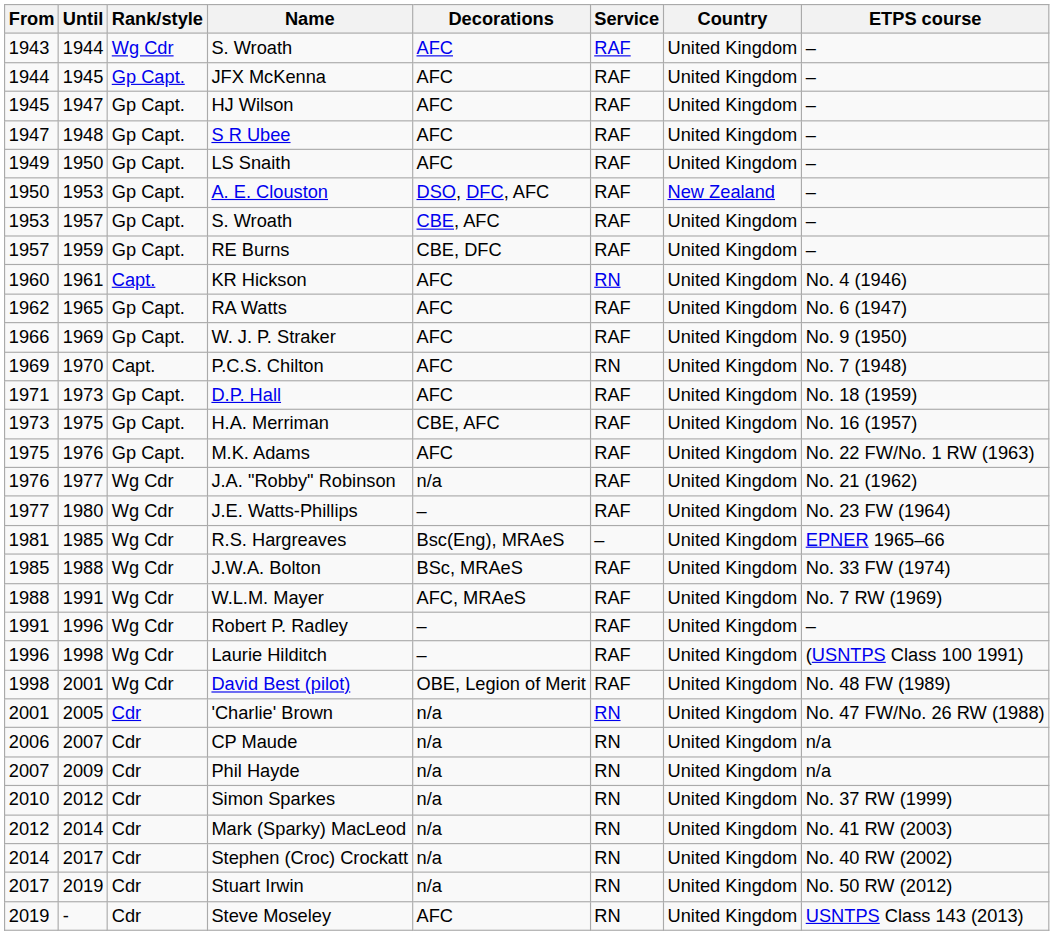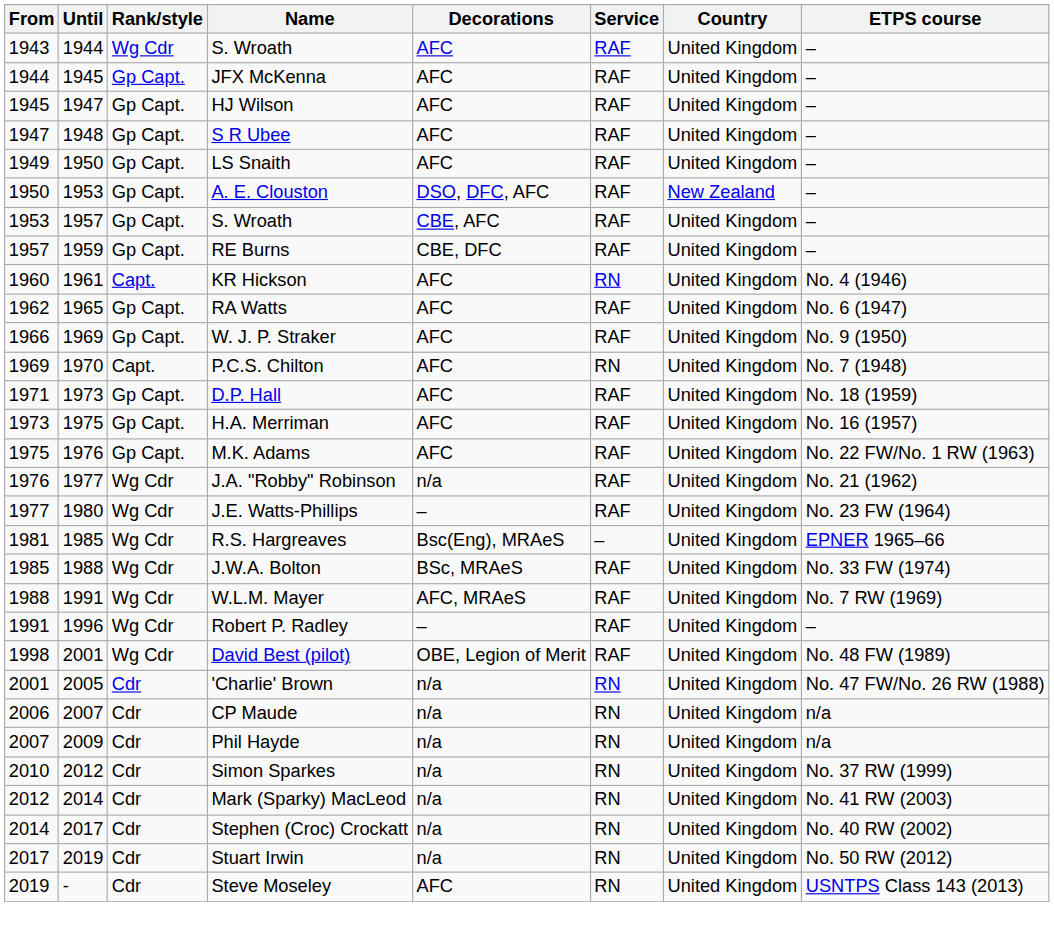 <table class="wikitable">
 <tr>
 <th>From</th>
 <th>Until</th>
 <th>Rank/style</th>
 <th>Name</th>
 <th>Decorations</th>
 <th>Service</th>
 <th>Country</th>
 <th>ETPS course</th>
 </tr>
 <tr>
 <td>1943</td>
 <td>1944</td>
 <td><a href='#'>Wg Cdr</a></td>
 <td>S. Wroath</td>
 <td><a href='#'>AFC</a></td>
 <td><a href='#'>RAF</a></td>
 <td>United Kingdom</td>
 <td>–</td>
 </tr>
 <tr>
 <td>1944</td>
 <td>1945</td>
 <td><a href='#'>Gp Capt.</a></td>
 <td>JFX McKenna</td>
 <td>AFC</td>
 <td>RAF</td>
 <td>United Kingdom</td>
 <td>–</td>
 </tr>
 <tr>
 <td>1945</td>
 <td>1947</td>
 <td>Gp Capt.</td>
 <td>HJ Wilson</td>
 <td>AFC</td>
 <td>RAF</td>
 <td>United Kingdom</td>
 <td>–</td>
 </tr>
 <tr>
 <td>1947</td>
 <td>1948</td>
 <td>Gp Capt.</td>
 <td><a href='#'>S R Ubee</a></td>
 <td>AFC</td>
 <td>RAF</td>
 <td>United Kingdom</td>
 <td>–</td>
 </tr>
 <tr>
 <td>1949</td>
 <td>1950</td>
 <td>Gp Capt.</td>
 <td>LS Snaith</td>
 <td>AFC</td>
 <td>RAF</td>
 <td>United Kingdom</td>
 <td>–</td>
 </tr>
 <tr>
 <td>1950</td>
 <td>1953</td>
 <td>Gp Capt.</td>
 <td><a href='#'>A. E. Clouston</a></td>
 <td><a href='#'>DSO</a>, <a href='#'>DFC</a>, AFC</td>
 <td>RAF</td>
 <td><a href='#'>New Zealand</a></td>
 <td>–</td>
 </tr>
 <tr>
 <td>1953</td>
 <td>1957</td>
 <td>Gp Capt.</td>
 <td>S. Wroath</td>
 <td><a href='#'>CBE</a>, AFC</td>
 <td>RAF</td>
 <td>United Kingdom</td>
 <td>–</td>
 </tr>
 <tr>
 <td>1957</td>
 <td>1959</td>
 <td>Gp Capt.</td>
 <td>RE Burns</td>
 <td>CBE, DFC</td>
 <td>RAF</td>
 <td>United Kingdom</td>
 <td>–</td>
 </tr>
 <tr>
 <td>1960</td>
 <td>1961</td>
 <td><a href='#'>Capt.</a></td>
 <td>KR Hickson</td>
 <td>AFC</td>
 <td><a href='#'>RN</a></td>
 <td>United Kingdom</td>
 <td>No. 4 (1946)</td>
 </tr>
 <tr>
 <td>1962</td>
 <td>1965</td>
 <td>Gp Capt.</td>
 <td>RA Watts</td>
 <td>AFC</td>
 <td>RAF</td>
 <td>United Kingdom</td>
 <td>No. 6 (1947)</td>
 </tr>
 <tr>
 <td>1966</td>
 <td>1969</td>
 <td>Gp Capt.</td>
 <td>W. J. P. Straker</td>
 <td>AFC</td>
 <td>RAF</td>
 <td>United Kingdom</td>
 <td>No. 9 (1950)</td>
 </tr>
 <tr>
 <td>1969</td>
 <td>1970</td>
 <td>Capt.</td>
 <td>P.C.S. Chilton</td>
 <td>AFC</td>
 <td>RN</td>
 <td>United Kingdom</td>
 <td>No. 7 (1948)</td>
 </tr>
 <tr>
 <td>1971</td>
 <td>1973</td>
 <td>Gp Capt.</td>
 <td><a href='#'>D.P. Hall</a></td>
 <td>AFC</td>
 <td>RAF</td>
 <td>United Kingdom</td>
 <td>No. 18 (1959)</td>
 </tr>
 <tr>
 <td>1973</td>
 <td>1975</td>
 <td>Gp Capt.</td>
 <td>H.A. Merriman</td>
-<td>CBE, AFC</td>
+<td>AFC</td>
 <td>RAF</td>
 <td>United Kingdom</td>
 <td>No. 16 (1957)</td>
 </tr>
 <tr>
 <td>1975</td>
 <td>1976</td>
 <td>Gp Capt.</td>
 <td>M.K. Adams</td>
 <td>AFC</td>
 <td>RAF</td>
 <td>United Kingdom</td>
 <td>No. 22 FW/No. 1 RW (1963)</td>
 </tr>
 <tr>
 <td>1976</td>
 <td>1977</td>
 <td>Wg Cdr</td>
 <td>J.A. "Robby" Robinson</td>
 <td>n/a</td>
 <td>RAF</td>
 <td>United Kingdom</td>
 <td>No. 21 (1962)</td>
 </tr>
 <tr>
 <td>1977</td>
 <td>1980</td>
 <td>Wg Cdr</td>
 <td>J.E. Watts-Phillips</td>
 <td>–</td>
 <td>RAF</td>
 <td>United Kingdom</td>
 <td>No. 23 FW (1964)</td>
 </tr>
 <tr>
 <td>1981</td>
 <td>1985</td>
 <td>Wg Cdr</td>
 <td>R.S. Hargreaves</td>
 <td>Bsc(Eng), MRAeS</td>
 <td>–</td>
 <td>United Kingdom</td>
 <td><a href='#'>EPNER</a> 1965–66</td>
 </tr>
 <tr>
 <td>1985</td>
 <td>1988</td>
 <td>Wg Cdr</td>
 <td>J.W.A. Bolton</td>
 <td>BSc, MRAeS</td>
 <td>RAF</td>
 <td>United Kingdom</td>
 <td>No. 33 FW (1974)</td>
 </tr>
 <tr>
 <td>1988</td>
 <td>1991</td>
 <td>Wg Cdr</td>
 <td>W.L.M. Mayer</td>
 <td>AFC, MRAeS</td>
 <td>RAF</td>
 <td>United Kingdom</td>
 <td>No. 7 RW (1969)</td>
 </tr>
 <tr>
 <td>1991</td>
 <td>1996</td>
 <td>Wg Cdr</td>
 <td>Robert P. Radley</td>
 <td>–</td>
 <td>RAF</td>
 <td>United Kingdom</td>
 <td>–</td>
-</tr>
-<tr>
-<td>1996</td>
-<td>1998</td>
-<td>Wg Cdr</td>
-<td>Laurie Hilditch</td>
-<td>–</td>
-<td>RAF</td>
-<td>United Kingdom</td>
-<td>(<a href='#'>USNTPS</a> Class 100 1991)</td>
 </tr>
 <tr>
 <td>1998</td>
 <td>2001</td>
 <td>Wg Cdr</td>
 <td><a href='#'>David Best (pilot)</a></td>
 <td>OBE, Legion of Merit</td>
 <td>RAF</td>
 <td>United Kingdom</td>
 <td>No. 48 FW (1989)</td>
 </tr>
 <tr>
 <td>2001</td>
 <td>2005</td>
 <td><a href='#'>Cdr</a></td>
 <td>'Charlie' Brown</td>
 <td>n/a</td>
 <td><a href='#'>RN</a></td>
 <td>United Kingdom</td>
 <td>No. 47 FW/No. 26 RW (1988)</td>
 </tr>
 <tr>
 <td>2006</td>
 <td>2007</td>
 <td>Cdr</td>
 <td>CP Maude</td>
 <td>n/a</td>
 <td>RN</td>
 <td>United Kingdom</td>
 <td>n/a</td>
 </tr>
 <tr>
 <td>2007</td>
 <td>2009</td>
 <td>Cdr</td>
 <td>Phil Hayde</td>
 <td>n/a</td>
 <td>RN</td>
 <td>United Kingdom</td>
 <td>n/a</td>
 </tr>
 <tr>
 <td>2010</td>
 <td>2012</td>
 <td>Cdr</td>
 <td>Simon Sparkes</td>
 <td>n/a</td>
 <td>RN</td>
 <td>United Kingdom</td>
 <td>No. 37 RW (1999)</td>
 </tr>
 <tr>
 <td>2012</td>
 <td>2014</td>
 <td>Cdr</td>
 <td>Mark (Sparky) MacLeod</td>
 <td>n/a</td>
 <td>RN</td>
 <td>United Kingdom</td>
 <td>No. 41 RW (2003)</td>
 </tr>
 <tr>
 <td>2014</td>
 <td>2017</td>
 <td>Cdr</td>
 <td>Stephen (Croc) Crockatt</td>
 <td>n/a</td>
 <td>RN</td>
 <td>United Kingdom</td>
 <td>No. 40 RW (2002)</td>
 </tr>
 <tr>
 <td>2017</td>
 <td>2019</td>
 <td>Cdr</td>
 <td>Stuart Irwin</td>
 <td>n/a</td>
 <td>RN</td>
 <td>United Kingdom</td>
 <td>No. 50 RW (2012)</td>
 </tr>
 <tr>
 <td>2019</td>
 <td>-</td>
 <td>Cdr</td>
 <td>Steve Moseley</td>
 <td>AFC</td>
 <td>RN</td>
 <td>United Kingdom</td>
 <td><a href='#'>USNTPS</a> Class 143 (2013)</td>
 </tr>
 </table>
